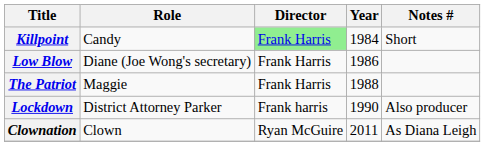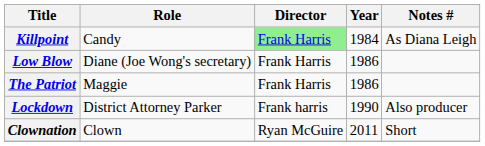 <table class="wikitable plainrowheaders sortable">
 <tr>
 <th scope="col">Title</th>
 <th scope="col">Role</th>
 <th scope="col">Director</th>
 <th scope="col">Year</th>
 <th scope="col" class="unsortable">Notes #</th>
 </tr>
 <tr>
 <th scope="row"><em><a href='#'>Killpoint</a></em></th>
 <td>Candy</td>
 <td style="background: lightgreen;"><a href='#'>Frank Harris</a></td>
 <td>1984</td>
-<td>Short</td>
+<td>As Diana Leigh</td>
 </tr>
 <tr>
 <th scope="row"><em><a href='#'>Low Blow</a></em></th>
 <td>Diane (Joe Wong's secretary)</td>
 <td>Frank Harris</td>
 <td>1986</td>
 <td></td>
 </tr>
 <tr>
 <th scope="row"><em><a href='#'>The Patriot</a></em></th>
 <td>Maggie</td>
 <td>Frank Harris</td>
-<td>1988</td>
+<td>1986</td>
 <td></td>
 </tr>
 <tr>
 <th scope="row"><em><a href='#'>Lockdown</a></em></th>
 <td>District Attorney Parker</td>
 <td>Frank harris</td>
 <td>1990</td>
 <td>Also producer</td>
 </tr>
 <tr>
 <th scope="row"><em>Clownation</em></th>
 <td>Clown</td>
 <td>Ryan McGuire</td>
 <td>2011</td>
-<td>As Diana Leigh</td>
+<td>Short</td>
 </tr>
 <tr>
 </tr>
 </table>
